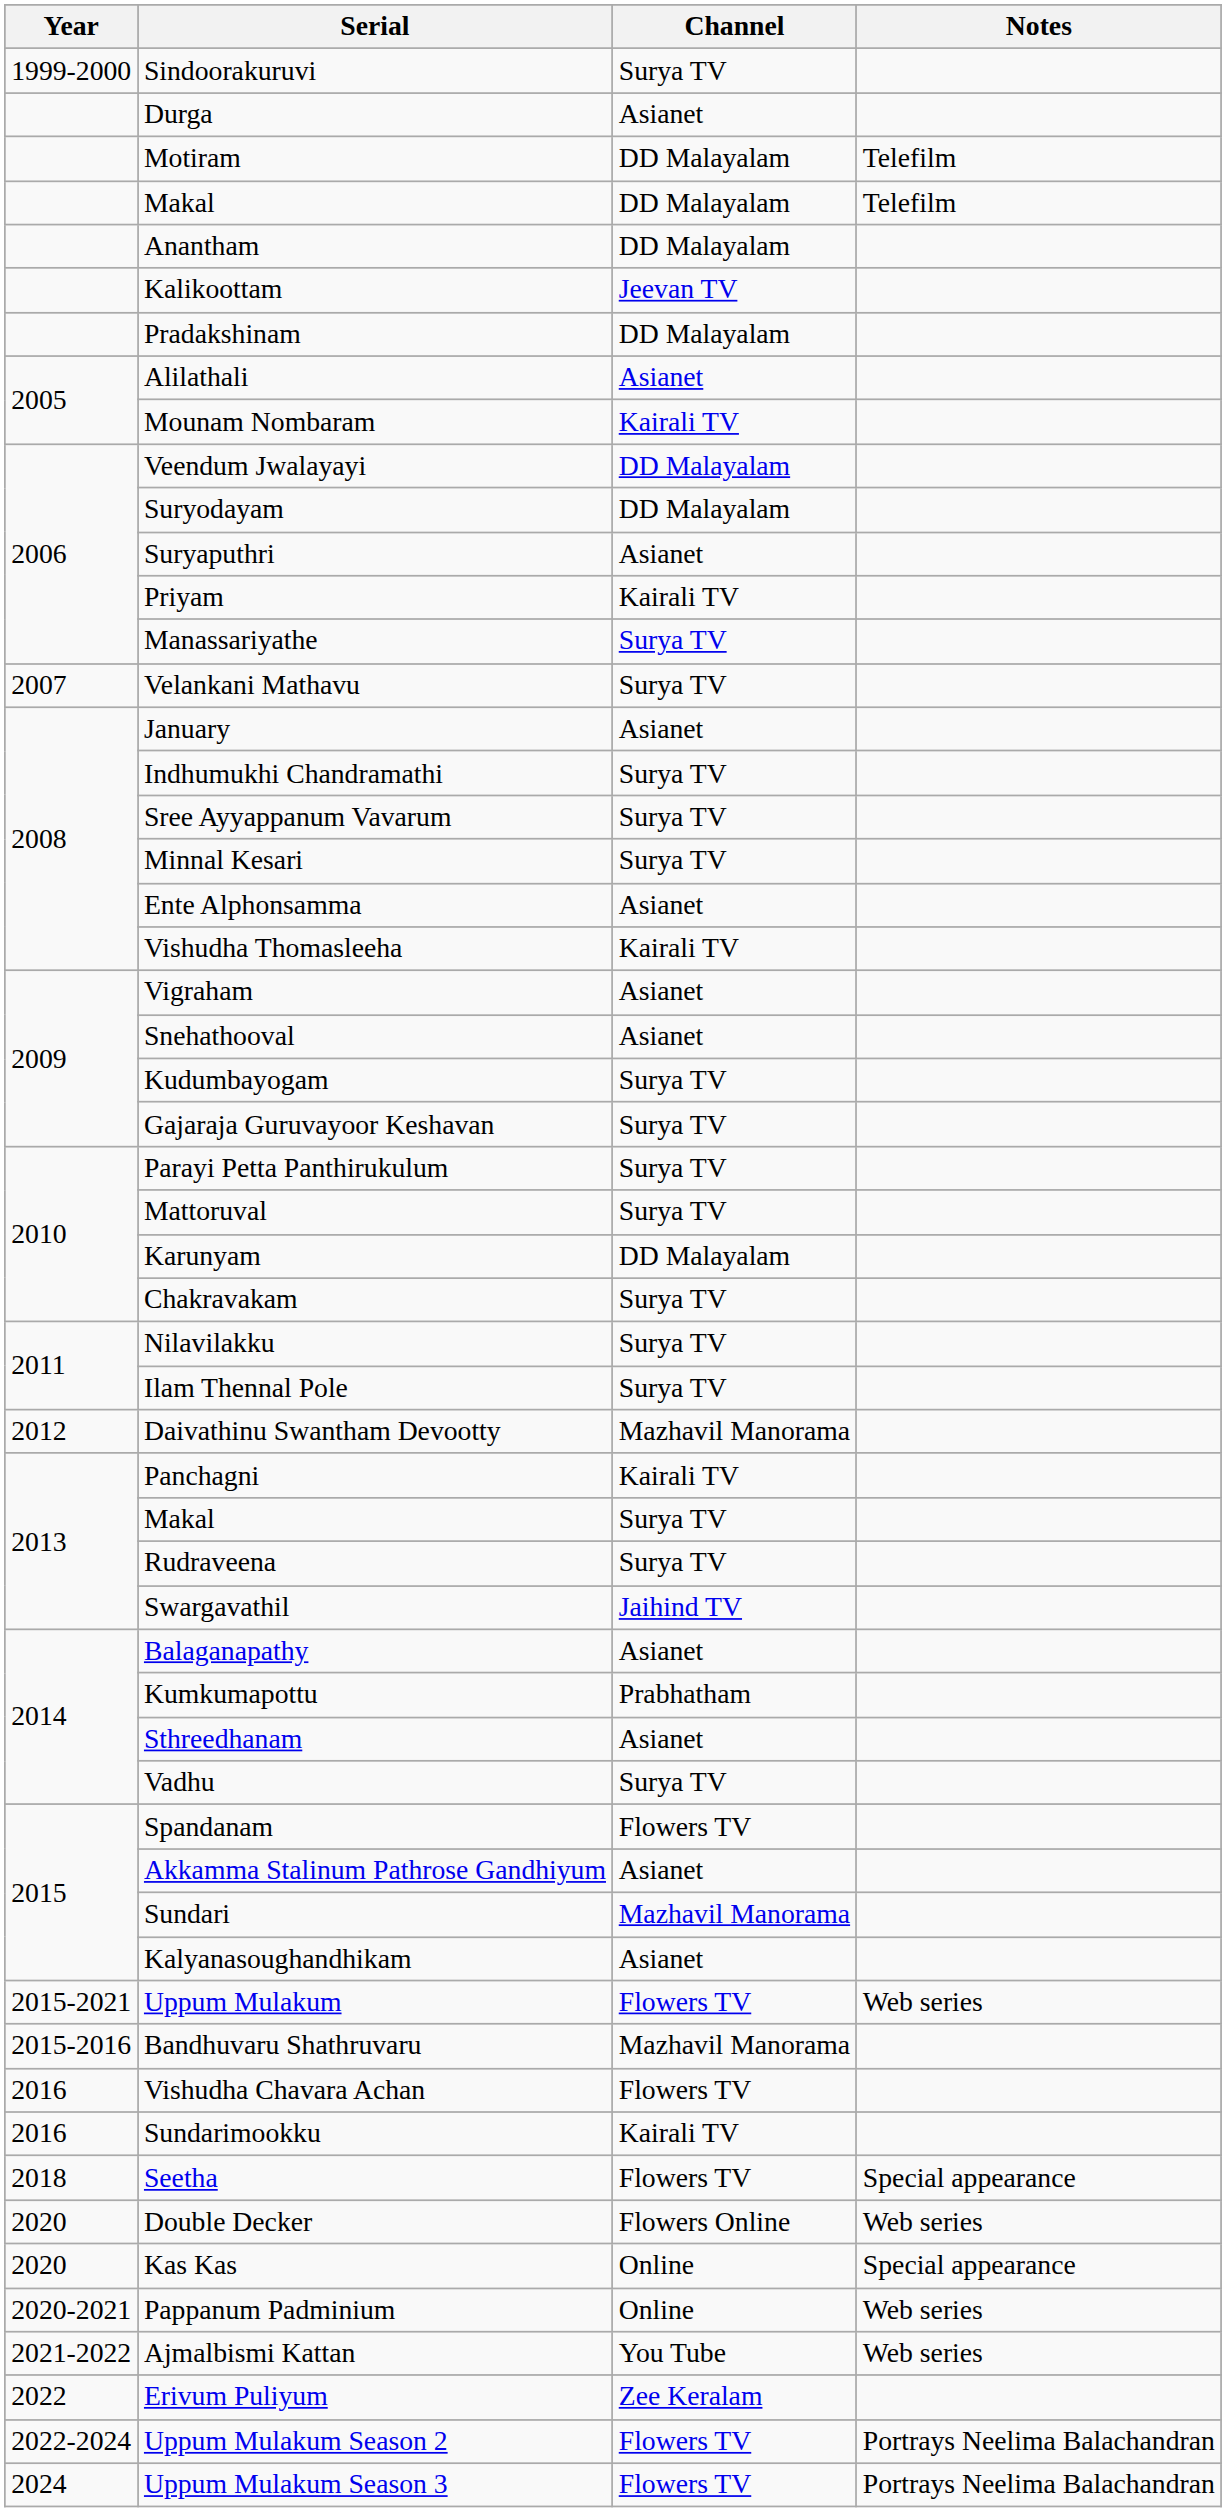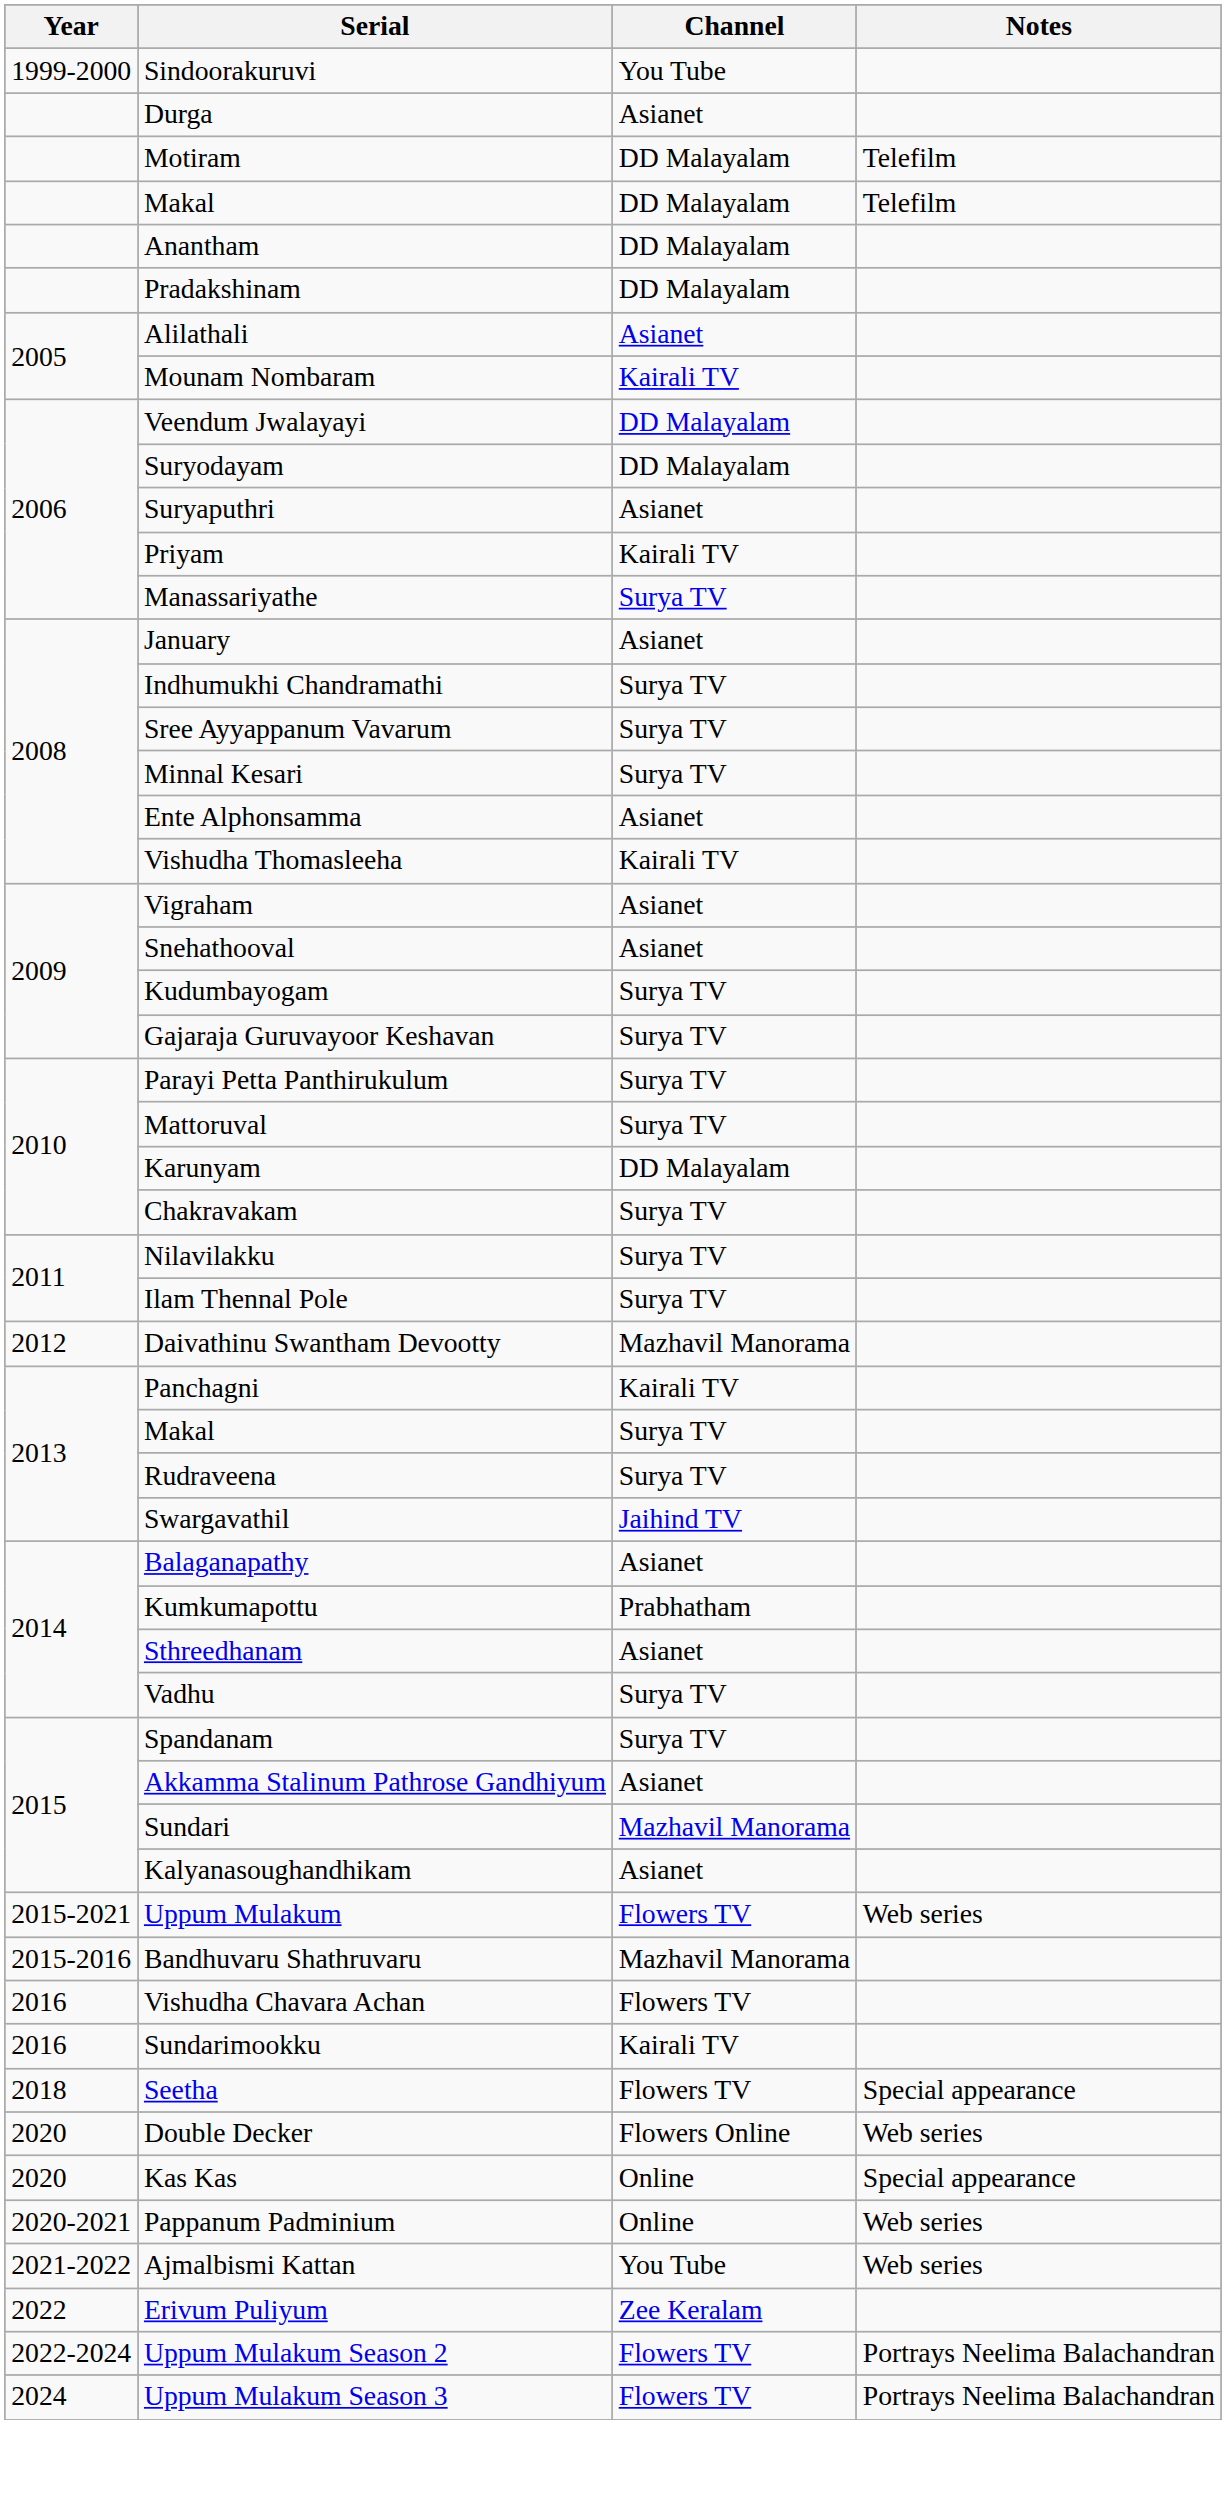 <table class="wikitable sortable">
 <tr style="background:#ccc; text-align:center;">
 <th>Year</th>
 <th>Serial</th>
 <th>Channel</th>
 <th>Notes</th>
 </tr>
 <tr>
 <td>1999-2000</td>
 <td>Sindoorakuruvi</td>
-<td>Surya TV</td>
+<td>You Tube</td>
 <td></td>
 </tr>
 <tr>
 <td></td>
 <td>Durga</td>
 <td>Asianet</td>
 <td></td>
 </tr>
 <tr>
 <td></td>
 <td>Motiram</td>
 <td>DD Malayalam</td>
 <td>Telefilm</td>
 </tr>
 <tr>
 <td></td>
 <td>Makal</td>
 <td>DD Malayalam</td>
 <td>Telefilm</td>
 </tr>
 <tr>
 <td></td>
 <td>Anantham</td>
 <td>DD Malayalam</td>
-<td></td>
-</tr>
-<tr>
-<td></td>
-<td>Kalikoottam</td>
-<td><a href='#'>Jeevan TV</a></td>
 <td></td>
 </tr>
 <tr>
 <td></td>
 <td>Pradakshinam</td>
 <td>DD Malayalam</td>
 <td></td>
 </tr>
 <tr>
 <td Rowspan=2>2005</td>
 <td>Alilathali</td>
 <td><a href='#'>Asianet</a></td>
 <td></td>
 </tr>
 <tr>
 <td>Mounam Nombaram</td>
 <td><a href='#'>Kairali TV</a></td>
 <td></td>
 </tr>
 <tr>
 <td Rowspan=5>2006</td>
 <td>Veendum Jwalayayi</td>
 <td><a href='#'>DD Malayalam</a></td>
 <td></td>
 </tr>
 <tr>
 <td>Suryodayam</td>
 <td>DD Malayalam</td>
 <td></td>
 </tr>
 <tr>
 <td>Suryaputhri</td>
 <td>Asianet</td>
 <td></td>
 </tr>
 <tr>
 <td>Priyam</td>
 <td>Kairali TV</td>
 <td></td>
 </tr>
 <tr>
 <td>Manassariyathe</td>
 <td><a href='#'>Surya TV</a></td>
-<td></td>
-</tr>
-<tr>
-<td>2007</td>
-<td>Velankani Mathavu</td>
-<td>Surya TV</td>
 <td></td>
 </tr>
 <tr>
 <td Rowspan=6>2008</td>
 <td>January</td>
 <td>Asianet</td>
 <td></td>
 </tr>
 <tr>
 <td>Indhumukhi Chandramathi</td>
 <td>Surya TV</td>
 <td></td>
 </tr>
 <tr>
 <td>Sree Ayyappanum Vavarum</td>
 <td>Surya TV</td>
 <td></td>
 </tr>
 <tr>
 <td>Minnal Kesari</td>
 <td>Surya TV</td>
 <td></td>
 </tr>
 <tr>
 <td>Ente Alphonsamma</td>
 <td>Asianet</td>
 <td></td>
 </tr>
 <tr>
 <td>Vishudha Thomasleeha</td>
 <td>Kairali TV</td>
 <td></td>
 </tr>
 <tr>
 <td Rowspan=4>2009</td>
 <td>Vigraham</td>
 <td>Asianet</td>
 <td></td>
 </tr>
 <tr>
 <td>Snehathooval</td>
 <td>Asianet</td>
 <td></td>
 </tr>
 <tr>
 <td>Kudumbayogam</td>
 <td>Surya TV</td>
 <td></td>
 </tr>
 <tr>
 <td>Gajaraja Guruvayoor Keshavan</td>
 <td>Surya TV</td>
 <td></td>
 </tr>
 <tr>
 <td Rowspan=4>2010</td>
 <td>Parayi Petta Panthirukulum</td>
 <td>Surya TV</td>
 <td></td>
 </tr>
 <tr>
 <td>Mattoruval</td>
 <td>Surya TV</td>
 <td></td>
 </tr>
 <tr>
 <td>Karunyam</td>
 <td>DD Malayalam</td>
 <td></td>
 </tr>
 <tr>
 <td>Chakravakam</td>
 <td>Surya TV</td>
 <td></td>
 </tr>
 <tr>
 <td Rowspan=2>2011</td>
 <td>Nilavilakku</td>
 <td>Surya TV</td>
 <td></td>
 </tr>
 <tr>
 <td>Ilam Thennal Pole</td>
 <td>Surya TV</td>
 <td></td>
 </tr>
 <tr>
 <td>2012</td>
 <td>Daivathinu Swantham Devootty</td>
 <td>Mazhavil Manorama</td>
 <td></td>
 </tr>
 <tr>
 <td Rowspan=4>2013</td>
 <td>Panchagni</td>
 <td>Kairali TV</td>
 <td></td>
 </tr>
 <tr>
 <td>Makal</td>
 <td>Surya TV</td>
 <td></td>
 </tr>
 <tr>
 <td>Rudraveena</td>
 <td>Surya TV</td>
 <td></td>
 </tr>
 <tr>
 <td>Swargavathil</td>
 <td><a href='#'>Jaihind TV</a></td>
 <td></td>
 </tr>
 <tr>
 <td Rowspan=4>2014</td>
 <td><a href='#'>Balaganapathy</a></td>
 <td>Asianet</td>
 <td></td>
 </tr>
 <tr>
 <td>Kumkumapottu</td>
 <td>Prabhatham</td>
 <td></td>
 </tr>
 <tr>
 <td><a href='#'>Sthreedhanam</a></td>
 <td>Asianet</td>
 <td></td>
 </tr>
 <tr>
 <td>Vadhu</td>
 <td>Surya TV</td>
 <td></td>
 </tr>
 <tr>
 <td rowspan=4>2015</td>
 <td>Spandanam</td>
-<td>Flowers TV</td>
+<td>Surya TV</td>
 <td></td>
 </tr>
 <tr>
 <td><a href='#'>Akkamma Stalinum Pathrose Gandhiyum</a></td>
 <td>Asianet</td>
 <td></td>
 </tr>
 <tr>
 <td>Sundari</td>
 <td><a href='#'>Mazhavil Manorama</a></td>
 <td></td>
 </tr>
 <tr>
 <td>Kalyanasoughandhikam</td>
 <td>Asianet</td>
 <td></td>
 </tr>
 <tr>
 <td>2015-2021</td>
 <td><a href='#'>Uppum Mulakum</a></td>
 <td><a href='#'>Flowers TV</a></td>
 <td>Web series</td>
 </tr>
 <tr>
 <td>2015-2016</td>
 <td>Bandhuvaru Shathruvaru</td>
 <td>Mazhavil Manorama</td>
 <td></td>
 </tr>
 <tr>
 <td>2016</td>
 <td>Vishudha Chavara Achan</td>
 <td>Flowers TV</td>
 <td></td>
 </tr>
 <tr>
 <td>2016</td>
 <td>Sundarimookku</td>
 <td>Kairali TV</td>
 <td></td>
 </tr>
 <tr>
 <td>2018</td>
 <td><a href='#'>Seetha</a></td>
 <td>Flowers TV</td>
 <td>Special appearance</td>
 </tr>
 <tr>
 <td>2020</td>
 <td>Double Decker</td>
 <td>Flowers Online</td>
 <td>Web series</td>
 </tr>
 <tr>
 <td>2020</td>
 <td>Kas Kas</td>
 <td>Online</td>
 <td>Special appearance</td>
 </tr>
 <tr>
 <td>2020-2021</td>
 <td>Pappanum Padminium</td>
 <td>Online</td>
 <td>Web series</td>
 </tr>
 <tr>
 <td>2021-2022</td>
 <td>Ajmalbismi Kattan</td>
 <td>You Tube</td>
 <td>Web series</td>
 </tr>
 <tr>
 <td>2022</td>
 <td><a href='#'>Erivum Puliyum</a></td>
 <td><a href='#'>Zee Keralam</a></td>
 <td></td>
 </tr>
 <tr>
 <td>2022-2024</td>
 <td><a href='#'>Uppum Mulakum Season 2</a></td>
 <td><a href='#'>Flowers TV</a></td>
 <td>Portrays Neelima Balachandran</td>
 </tr>
 <tr>
 <td>2024</td>
 <td><a href='#'>Uppum Mulakum Season 3</a></td>
 <td><a href='#'>Flowers TV</a></td>
 <td>Portrays Neelima Balachandran</td>
 </tr>
 </table>
